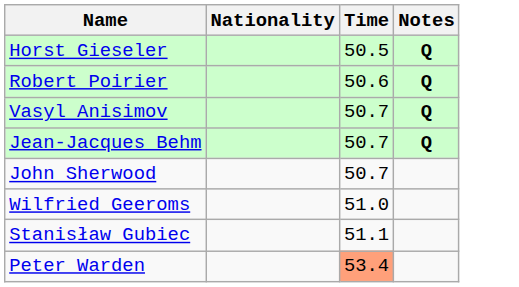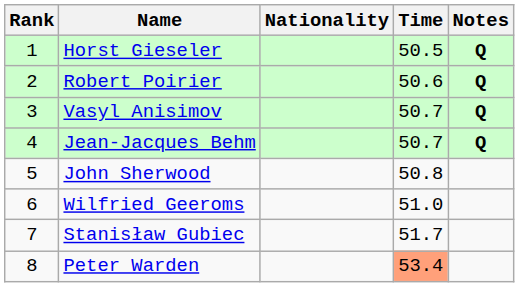 <table class="wikitable sortable" style="text-align:center">
 <tr>
+<th>Rank</th>
 <th>Name</th>
 <th>Nationality</th>
 <th>Time</th>
 <th>Notes</th>
 </tr>
 <tr bgcolor=ccffcc>
+<td>1</td>
 <td align=left><a href='#'>Horst Gieseler</a></td>
 <td align=left></td>
 <td>50.5</td>
 <td><strong>Q</strong></td>
 </tr>
 <tr bgcolor=ccffcc>
+<td>2</td>
 <td align=left><a href='#'>Robert Poirier</a></td>
 <td align=left></td>
 <td>50.6</td>
 <td><strong>Q</strong></td>
 </tr>
 <tr bgcolor=ccffcc>
+<td>3</td>
 <td align=left><a href='#'>Vasyl Anisimov</a></td>
 <td align=left></td>
 <td>50.7</td>
 <td><strong>Q</strong></td>
 </tr>
 <tr bgcolor=ccffcc>
+<td>4</td>
 <td align=left><a href='#'>Jean-Jacques Behm</a></td>
 <td align=left></td>
 <td>50.7</td>
 <td><strong>Q</strong></td>
 </tr>
 <tr>
+<td>5</td>
 <td align=left><a href='#'>John Sherwood</a></td>
 <td align=left></td>
-<td>50.7</td>
+<td>50.8</td>
 <td></td>
 </tr>
 <tr>
+<td>6</td>
 <td align=left><a href='#'>Wilfried Geeroms</a></td>
 <td align=left></td>
 <td>51.0</td>
 <td></td>
 </tr>
 <tr>
+<td>7</td>
 <td align=left><a href='#'>Stanisław Gubiec</a></td>
 <td align=left></td>
-<td>51.1</td>
+<td>51.7</td>
 <td></td>
 </tr>
 <tr>
+<td>8</td>
 <td align=left><a href='#'>Peter Warden</a></td>
 <td align=left></td>
 <td style="background: lightsalmon;">53.4</td>
 <td></td>
 </tr>
 </table>
